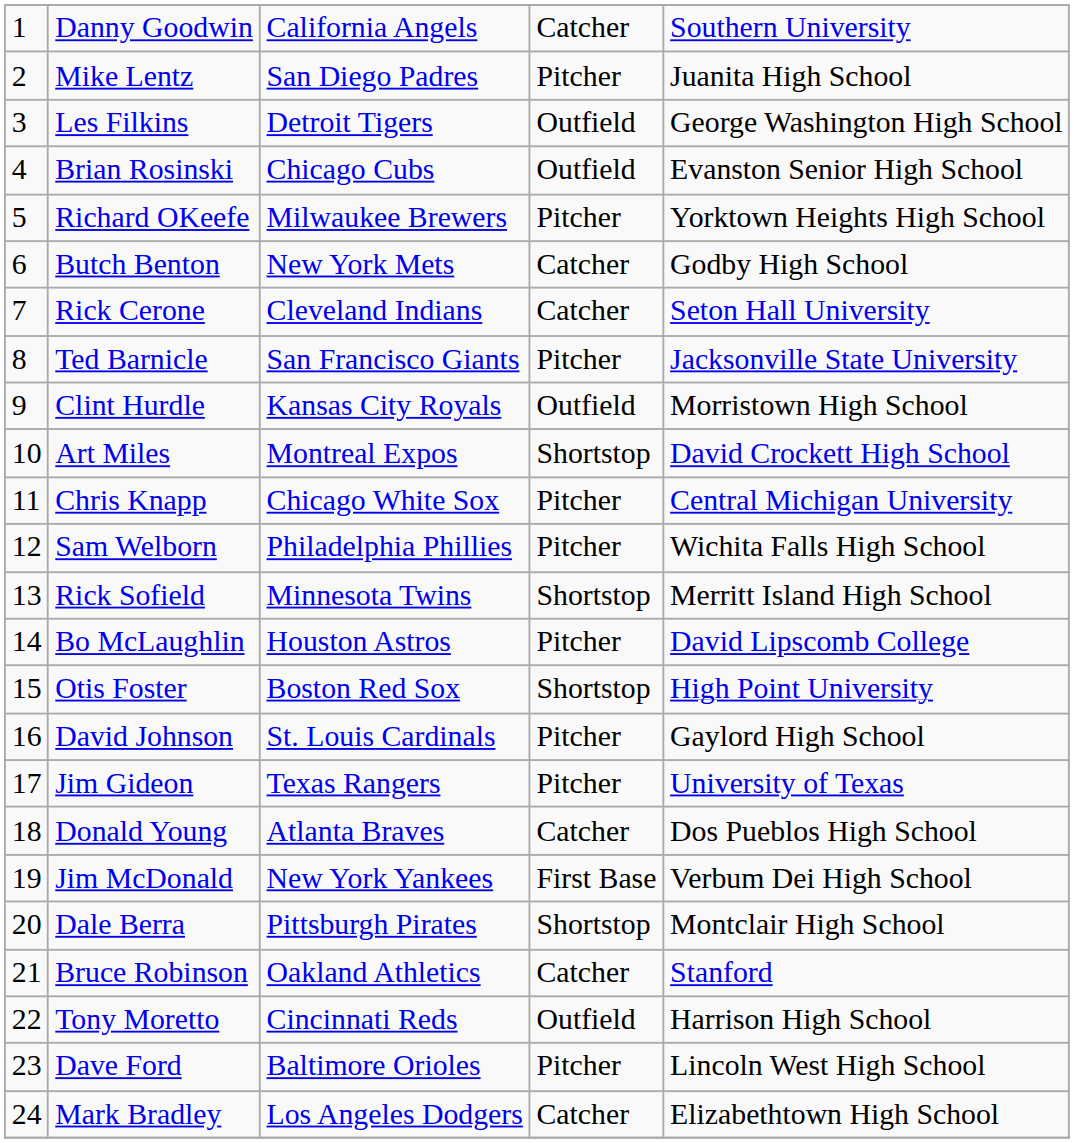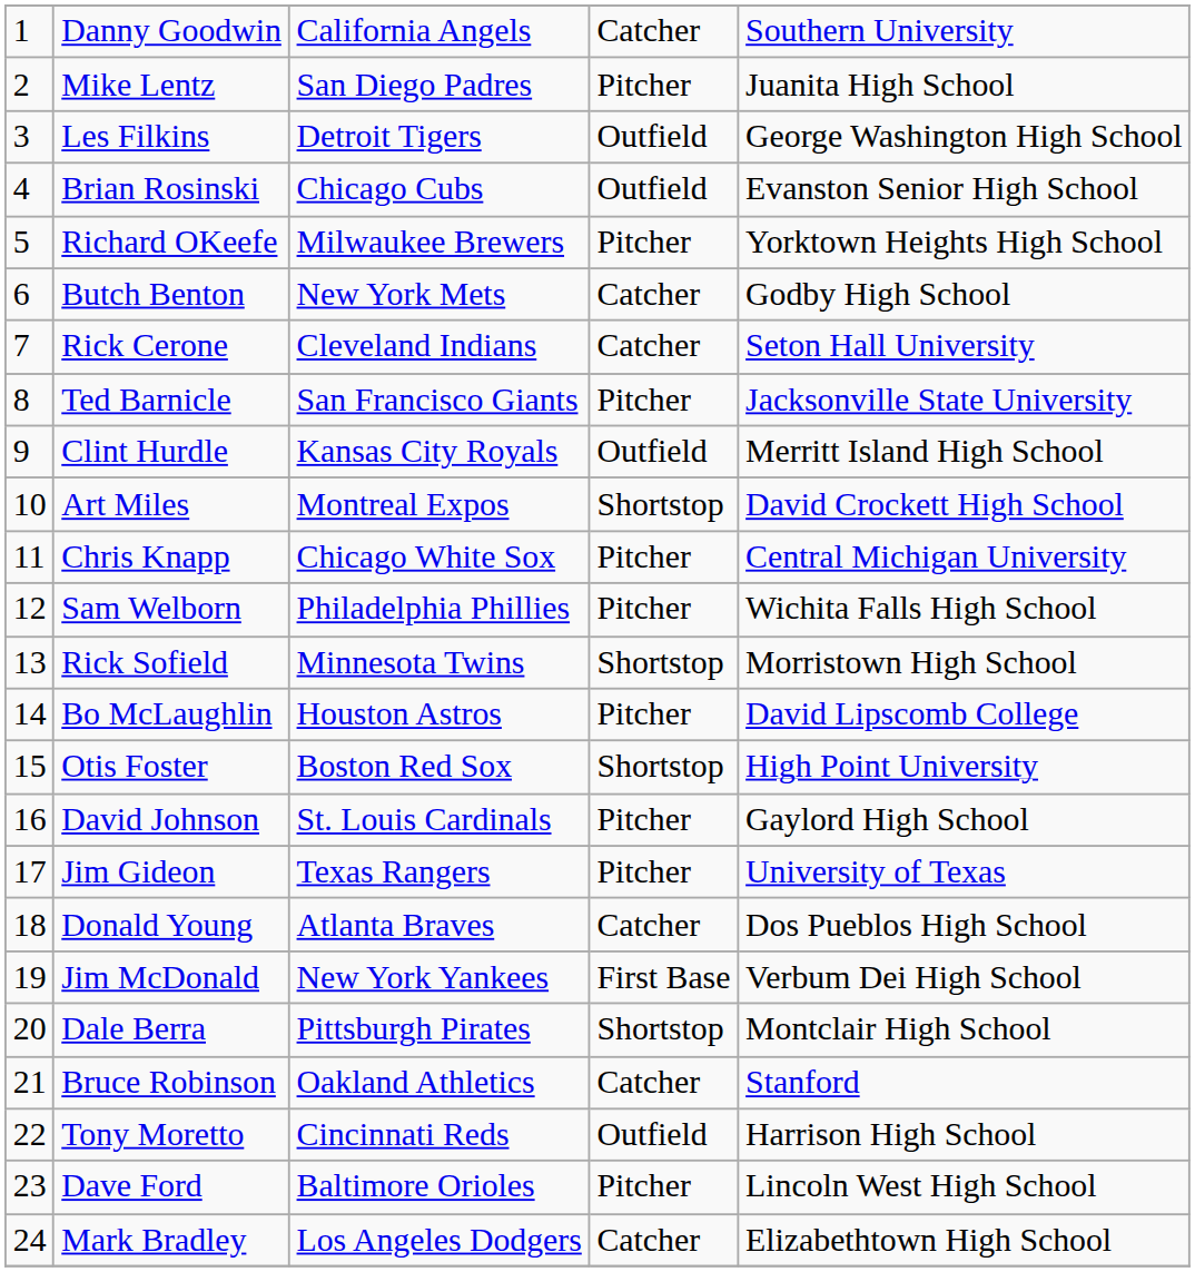 <table class="wikitable">
 <tr>
 </tr>
 <tr>
 <td>1</td>
 <td><a href='#'>Danny Goodwin</a></td>
 <td><a href='#'>California Angels</a></td>
 <td>Catcher</td>
 <td><a href='#'>Southern University</a></td>
 </tr>
 <tr>
 <td>2</td>
 <td><a href='#'>Mike Lentz</a></td>
 <td><a href='#'>San Diego Padres</a></td>
 <td>Pitcher</td>
 <td>Juanita High School</td>
 </tr>
 <tr>
 <td>3</td>
 <td><a href='#'>Les Filkins</a></td>
 <td><a href='#'>Detroit Tigers</a></td>
 <td>Outfield</td>
 <td>George Washington High School</td>
 </tr>
 <tr>
 <td>4</td>
 <td><a href='#'>Brian Rosinski</a></td>
 <td><a href='#'>Chicago Cubs</a></td>
 <td>Outfield</td>
 <td>Evanston Senior High School</td>
 </tr>
 <tr>
 <td>5</td>
 <td><a href='#'>Richard OKeefe</a></td>
 <td><a href='#'>Milwaukee Brewers</a></td>
 <td>Pitcher</td>
 <td>Yorktown Heights High School</td>
 </tr>
 <tr>
 <td>6</td>
 <td><a href='#'>Butch Benton</a></td>
 <td><a href='#'>New York Mets</a></td>
 <td>Catcher</td>
 <td>Godby High School</td>
 </tr>
 <tr>
 <td>7</td>
 <td><a href='#'>Rick Cerone</a></td>
 <td><a href='#'>Cleveland Indians</a></td>
 <td>Catcher</td>
 <td><a href='#'>Seton Hall University</a></td>
 </tr>
 <tr>
 <td>8</td>
 <td><a href='#'>Ted Barnicle</a></td>
 <td><a href='#'>San Francisco Giants</a></td>
 <td>Pitcher</td>
 <td><a href='#'>Jacksonville State University</a></td>
 </tr>
 <tr>
 <td>9</td>
 <td><a href='#'>Clint Hurdle</a></td>
 <td><a href='#'>Kansas City Royals</a></td>
 <td>Outfield</td>
-<td>Morristown High School</td>
+<td>Merritt Island High School</td>
 </tr>
 <tr>
 <td>10</td>
 <td><a href='#'>Art Miles</a></td>
 <td><a href='#'>Montreal Expos</a></td>
 <td>Shortstop</td>
 <td><a href='#'>David Crockett High School</a></td>
 </tr>
 <tr>
 <td>11</td>
 <td><a href='#'>Chris Knapp</a></td>
 <td><a href='#'>Chicago White Sox</a></td>
 <td>Pitcher</td>
 <td><a href='#'>Central Michigan University</a></td>
 </tr>
 <tr>
 <td>12</td>
 <td><a href='#'>Sam Welborn</a></td>
 <td><a href='#'>Philadelphia Phillies</a></td>
 <td>Pitcher</td>
 <td>Wichita Falls High School</td>
 </tr>
 <tr>
 <td>13</td>
 <td><a href='#'>Rick Sofield</a></td>
 <td><a href='#'>Minnesota Twins</a></td>
 <td>Shortstop</td>
-<td>Merritt Island High School</td>
+<td>Morristown High School</td>
 </tr>
 <tr>
 <td>14</td>
 <td><a href='#'>Bo McLaughlin</a></td>
 <td><a href='#'>Houston Astros</a></td>
 <td>Pitcher</td>
 <td><a href='#'>David Lipscomb College</a></td>
 </tr>
 <tr>
 <td>15</td>
 <td><a href='#'>Otis Foster</a></td>
 <td><a href='#'>Boston Red Sox</a></td>
 <td>Shortstop</td>
 <td><a href='#'>High Point University</a></td>
 </tr>
 <tr>
 <td>16</td>
 <td><a href='#'>David Johnson</a></td>
 <td><a href='#'>St. Louis Cardinals</a></td>
 <td>Pitcher</td>
 <td>Gaylord High School</td>
 </tr>
 <tr>
 <td>17</td>
 <td><a href='#'>Jim Gideon</a></td>
 <td><a href='#'>Texas Rangers</a></td>
 <td>Pitcher</td>
 <td><a href='#'>University of Texas</a></td>
 </tr>
 <tr>
 <td>18</td>
 <td><a href='#'>Donald Young</a></td>
 <td><a href='#'>Atlanta Braves</a></td>
 <td>Catcher</td>
 <td>Dos Pueblos High School</td>
 </tr>
 <tr>
 <td>19</td>
 <td><a href='#'>Jim McDonald</a></td>
 <td><a href='#'>New York Yankees</a></td>
 <td>First Base</td>
 <td>Verbum Dei High School</td>
 </tr>
 <tr>
 <td>20</td>
 <td><a href='#'>Dale Berra</a></td>
 <td><a href='#'>Pittsburgh Pirates</a></td>
 <td>Shortstop</td>
 <td>Montclair High School</td>
 </tr>
 <tr>
 <td>21</td>
 <td><a href='#'>Bruce Robinson</a></td>
 <td><a href='#'>Oakland Athletics</a></td>
 <td>Catcher</td>
 <td><a href='#'>Stanford</a></td>
 </tr>
 <tr>
 <td>22</td>
 <td><a href='#'>Tony Moretto</a></td>
 <td><a href='#'>Cincinnati Reds</a></td>
 <td>Outfield</td>
 <td>Harrison High School</td>
 </tr>
 <tr>
 <td>23</td>
 <td><a href='#'>Dave Ford</a></td>
 <td><a href='#'>Baltimore Orioles</a></td>
 <td>Pitcher</td>
 <td>Lincoln West High School</td>
 </tr>
 <tr>
 <td>24</td>
 <td><a href='#'>Mark Bradley</a></td>
 <td><a href='#'>Los Angeles Dodgers</a></td>
 <td>Catcher</td>
 <td>Elizabethtown High School</td>
 </tr>
 <tr>
 </tr>
 </table>
